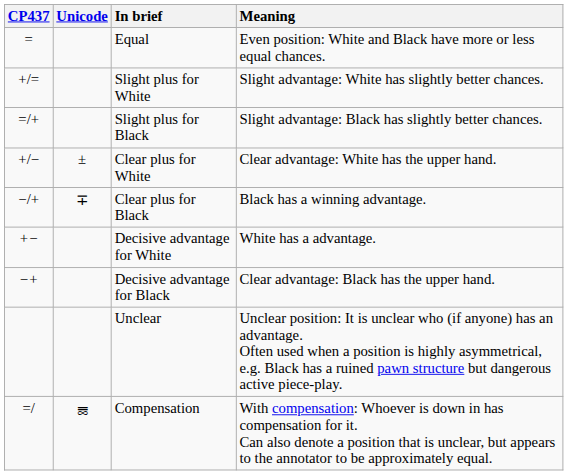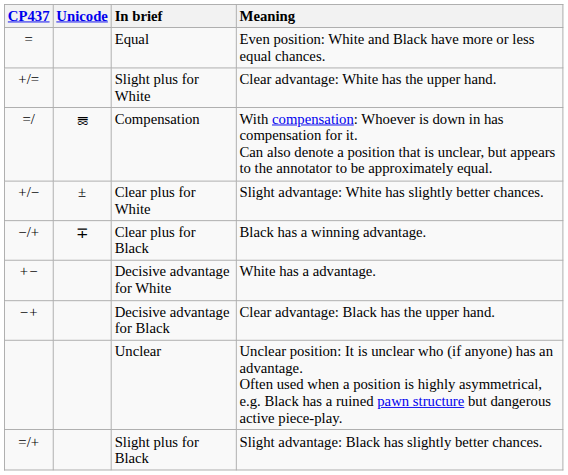 <table class="wikitable">
 <tr style="vertical-align:bottom;">
 <th><a href='#'>CP437</a></th>
 <th><a href='#'>Unicode</a></th>
 <th style="text-align:left;">In brief</th>
 <th style="text-align:left;">Meaning</th>
 </tr>
 <tr style="vertical-align:top;">
 <td style="text-align:center;">=  </td>
 <td> </td>
 <td>Equal</td>
 <td>Even position: White and Black have more or less equal chances.</td>
 </tr>
 <tr style="vertical-align:top;">
 <td style="text-align:center;">+/=  </td>
 <td style="text-align:center;"></td>
 <td>Slight plus for White</td>
-<td>Slight advantage: White has slightly better chances.</td>
+<td>Clear advantage: White has the upper hand.</td>
 </tr>
 <tr style="vertical-align:top;">
-<td style="text-align:center;">=/+  </td>
-<td style="text-align:center;"></td>
-<td>Slight plus for Black</td>
-<td>Slight advantage: Black has slightly better chances.</td>
+<td style="text-align:center;">=/  </td>
+<td style="text-align:center;">⯹</td>
+<td>Compensation</td>
+<td>With <a href='#'>compensation</a>: Whoever is down in  has compensation for it. <br>Can also denote a position that is unclear, but appears to the annotator to be approximately equal.</td>
 </tr>
 <tr style="vertical-align:top;">
 <td style="text-align:center;">+/−  </td>
 <td style="text-align:center;">±</td>
 <td>Clear plus for White</td>
-<td>Clear advantage: White has the upper hand.</td>
+<td>Slight advantage: White has slightly better chances.</td>
 </tr>
 <tr style="vertical-align:top;">
 <td style="text-align:center;">−/+  </td>
 <td style="text-align:center;">∓</td>
 <td>Clear plus for Black</td>
 <td>Black has a winning advantage.</td>
 </tr>
 <tr style="vertical-align:top;">
 <td style="text-align:center;">+ −  </td>
 <td> </td>
 <td>Decisive advantage for White</td>
 <td>White has a  advantage.</td>
 </tr>
 <tr style="vertical-align:top;">
 <td style="text-align:center;">− +  </td>
 <td> </td>
 <td>Decisive advantage for Black</td>
 <td>Clear advantage: Black has the upper hand.</td>
 </tr>
 <tr style="vertical-align:top;">
 <td style="text-align:center;">  </td>
 <td> </td>
 <td>Unclear</td>
 <td>Unclear position: It is unclear who (if anyone) has an advantage. <br>Often used when a position is highly asymmetrical, e.g. Black has a ruined <a href='#'>pawn structure</a> but dangerous active piece-play.</td>
 </tr>
 <tr style="vertical-align:top;">
-<td style="text-align:center;">=/  </td>
-<td style="text-align:center;">⯹</td>
-<td>Compensation</td>
-<td>With <a href='#'>compensation</a>: Whoever is down in  has compensation for it. <br>Can also denote a position that is unclear, but appears to the annotator to be approximately equal.</td>
+<td style="text-align:center;">=/+  </td>
+<td style="text-align:center;"></td>
+<td>Slight plus for Black</td>
+<td>Slight advantage: Black has slightly better chances.</td>
 </tr>
 </table>
